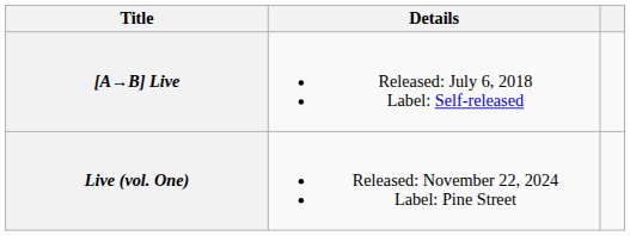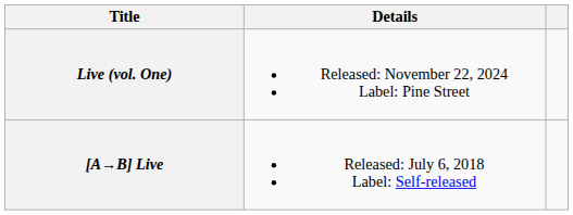 <table class="wikitable plainrowheaders" style="text-align:center;">
 <tr>
 <th scope="col" style="width:15em;">Title</th>
 <th scope="col" style="width:19em;">Details</th>
 <th scope="col" style="width:1em;"></th>
 </tr>
 <tr>
+<th scope="row"><em>Live (vol. One)</em></th>
+<td><br><ul><li>Released: November 22, 2024</li><li>Label: Pine Street</li></ul></td>
+<td></td>
+</tr>
+<tr>
 <th scope="row"><em>[A→B] Live</em></th>
 <td><br><ul><li>Released: July 6, 2018</li><li>Label: <a href='#'>Self-released</a></li></ul></td>
 <td></td>
 </tr>
-<tr>
-<th scope="row"><em>Live (vol. One)</em></th>
-<td><br><ul><li>Released: November 22, 2024</li><li>Label: Pine Street</li></ul></td>
-<td></td>
-</tr>
 </table>
